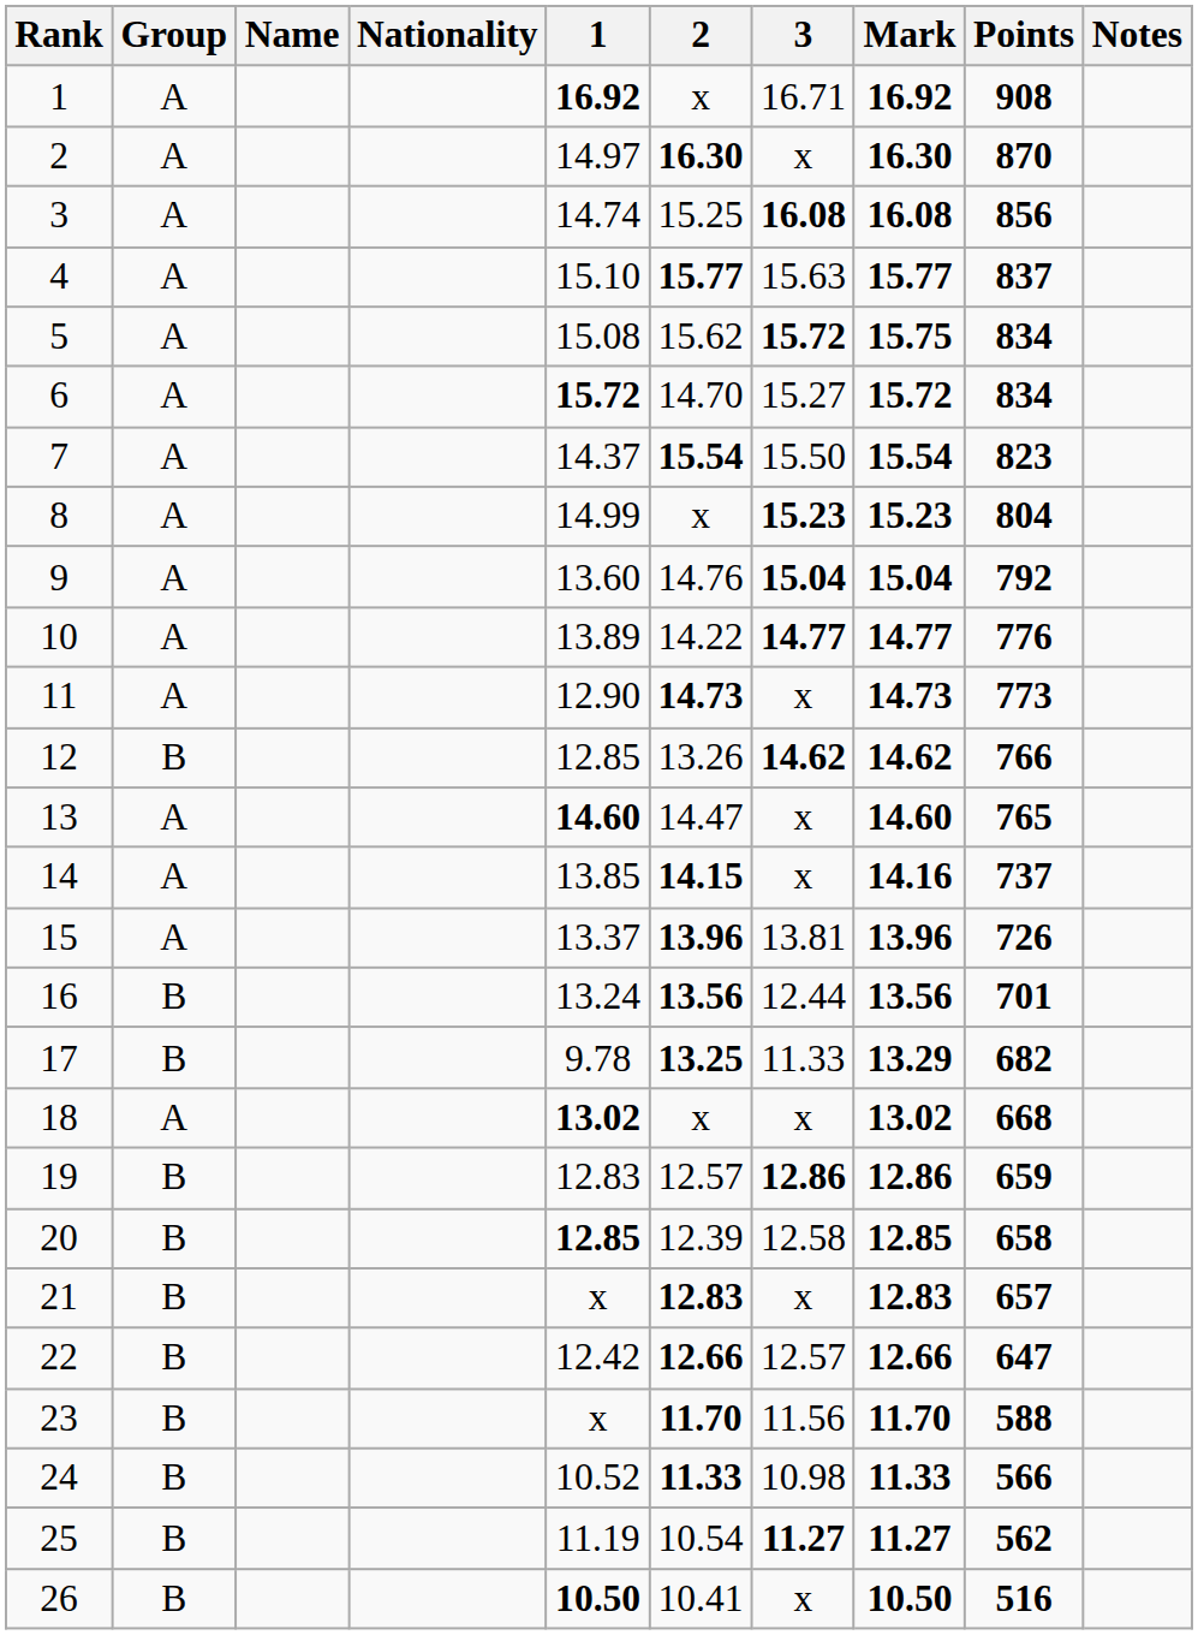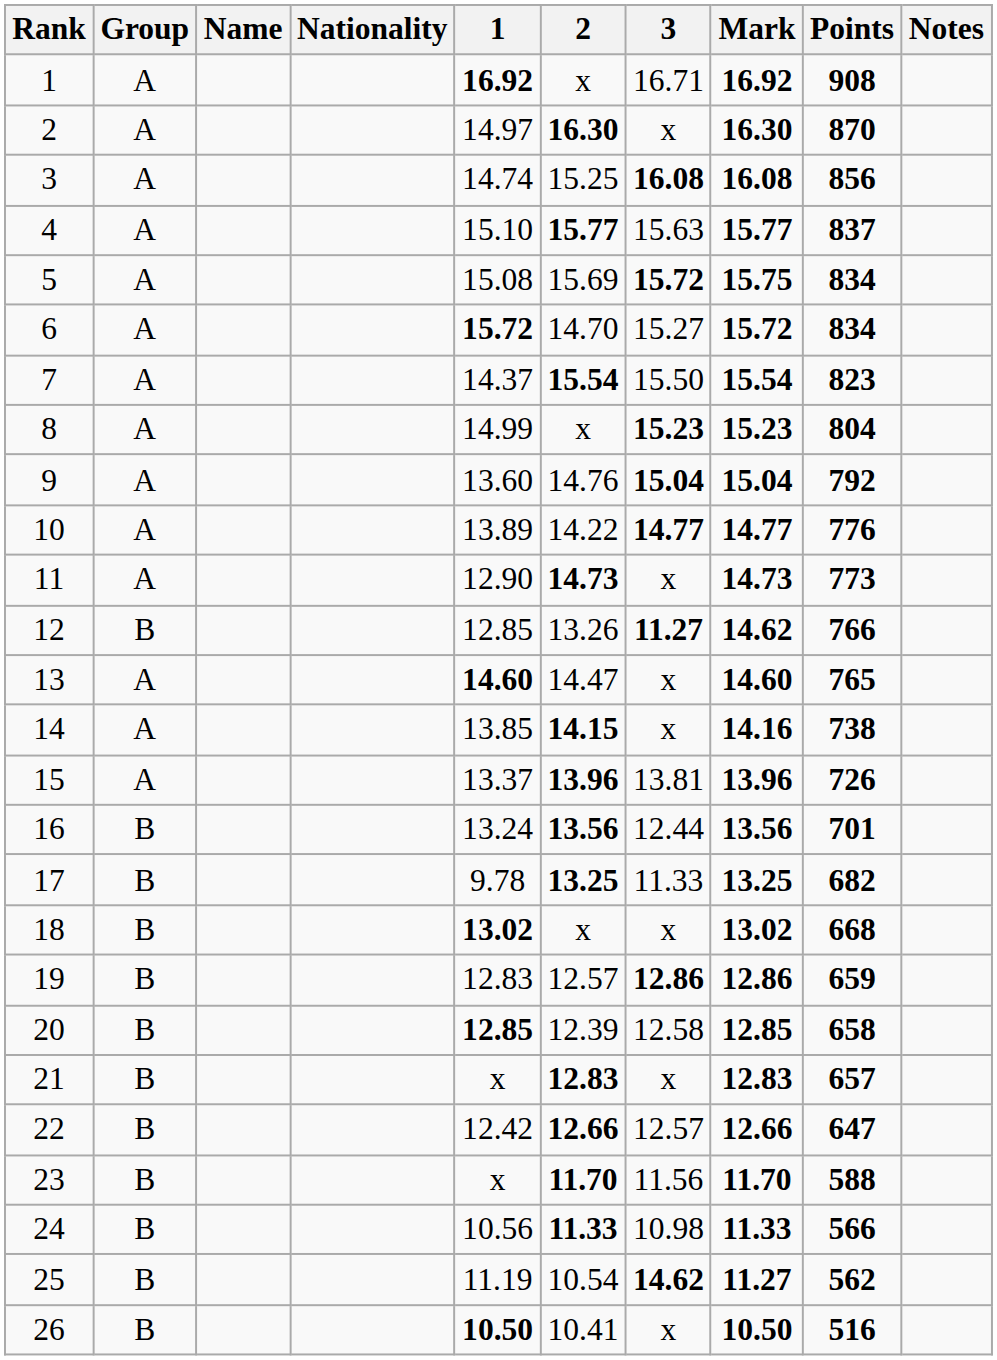 <table class="wikitable sortable" style="text-align:center">
 <tr>
 <th>Rank</th>
 <th>Group</th>
 <th>Name</th>
 <th>Nationality</th>
 <th>1</th>
 <th>2</th>
 <th>3</th>
 <th>Mark</th>
 <th>Points</th>
 <th>Notes</th>
 </tr>
 <tr>
 <td>1</td>
 <td>A</td>
 <td align=left></td>
 <td align=left></td>
 <td><strong>16.92</strong></td>
 <td>x</td>
 <td>16.71</td>
 <td><strong>16.92</strong></td>
 <td><strong>908</strong></td>
 <td></td>
 </tr>
 <tr>
 <td>2</td>
 <td>A</td>
 <td align=left></td>
 <td align=left></td>
 <td>14.97</td>
 <td><strong>16.30</strong></td>
 <td>x</td>
 <td><strong>16.30</strong></td>
 <td><strong>870</strong></td>
 <td></td>
 </tr>
 <tr>
 <td>3</td>
 <td>A</td>
 <td align=left></td>
 <td align=left></td>
 <td>14.74</td>
 <td>15.25</td>
 <td><strong>16.08</strong></td>
 <td><strong>16.08</strong></td>
 <td><strong>856</strong></td>
 <td></td>
 </tr>
 <tr>
 <td>4</td>
 <td>A</td>
 <td align=left></td>
 <td align=left></td>
 <td>15.10</td>
 <td><strong>15.77</strong></td>
 <td>15.63</td>
 <td><strong>15.77</strong></td>
 <td><strong>837</strong></td>
 <td></td>
 </tr>
 <tr>
 <td>5</td>
 <td>A</td>
 <td align=left></td>
 <td align=left></td>
 <td>15.08</td>
-<td>15.62</td>
+<td>15.69</td>
 <td><strong>15.72</strong></td>
 <td><strong>15.75</strong></td>
 <td><strong>834</strong></td>
 <td></td>
 </tr>
 <tr>
 <td>6</td>
 <td>A</td>
 <td align=left></td>
 <td align=left></td>
 <td><strong>15.72</strong></td>
 <td>14.70</td>
 <td>15.27</td>
 <td><strong>15.72</strong></td>
 <td><strong>834</strong></td>
 <td></td>
 </tr>
 <tr>
 <td>7</td>
 <td>A</td>
 <td align=left></td>
 <td align=left></td>
 <td>14.37</td>
 <td><strong>15.54</strong></td>
 <td>15.50</td>
 <td><strong>15.54</strong></td>
 <td><strong>823</strong></td>
 <td></td>
 </tr>
 <tr>
 <td>8</td>
 <td>A</td>
 <td align=left></td>
 <td align=left></td>
 <td>14.99</td>
 <td>x</td>
 <td><strong>15.23</strong></td>
 <td><strong>15.23</strong></td>
 <td><strong>804</strong></td>
 <td></td>
 </tr>
 <tr>
 <td>9</td>
 <td>A</td>
 <td align=left></td>
 <td align=left></td>
 <td>13.60</td>
 <td>14.76</td>
 <td><strong>15.04</strong></td>
 <td><strong>15.04</strong></td>
 <td><strong>792</strong></td>
 <td></td>
 </tr>
 <tr>
 <td>10</td>
 <td>A</td>
 <td align=left></td>
 <td align=left></td>
 <td>13.89</td>
 <td>14.22</td>
 <td><strong>14.77</strong></td>
 <td><strong>14.77</strong></td>
 <td><strong>776</strong></td>
 <td></td>
 </tr>
 <tr>
 <td>11</td>
 <td>A</td>
 <td align=left></td>
 <td align=left></td>
 <td>12.90</td>
 <td><strong>14.73</strong></td>
 <td>x</td>
 <td><strong>14.73</strong></td>
 <td><strong>773</strong></td>
 <td></td>
 </tr>
 <tr>
 <td>12</td>
 <td>B</td>
 <td align=left></td>
 <td align=left></td>
 <td>12.85</td>
 <td>13.26</td>
-<td><strong>14.62</strong></td>
+<td><strong>11.27</strong></td>
 <td><strong>14.62</strong></td>
 <td><strong>766</strong></td>
 <td></td>
 </tr>
 <tr>
 <td>13</td>
 <td>A</td>
 <td align=left></td>
 <td align=left></td>
 <td><strong>14.60</strong></td>
 <td>14.47</td>
 <td>x</td>
 <td><strong>14.60</strong></td>
 <td><strong>765</strong></td>
 <td></td>
 </tr>
 <tr>
 <td>14</td>
 <td>A</td>
 <td align=left></td>
 <td align=left></td>
 <td>13.85</td>
 <td><strong>14.15</strong></td>
 <td>x</td>
 <td><strong>14.16</strong></td>
-<td><strong>737</strong></td>
+<td><strong>738</strong></td>
 <td></td>
 </tr>
 <tr>
 <td>15</td>
 <td>A</td>
 <td align=left></td>
 <td align=left></td>
 <td>13.37</td>
 <td><strong>13.96</strong></td>
 <td>13.81</td>
 <td><strong>13.96</strong></td>
 <td><strong>726</strong></td>
 <td></td>
 </tr>
 <tr>
 <td>16</td>
 <td>B</td>
 <td align=left></td>
 <td align=left></td>
 <td>13.24</td>
 <td><strong>13.56</strong></td>
 <td>12.44</td>
 <td><strong>13.56</strong></td>
 <td><strong>701</strong></td>
 <td></td>
 </tr>
 <tr>
 <td>17</td>
 <td>B</td>
 <td align=left></td>
 <td align=left></td>
 <td>9.78</td>
 <td><strong>13.25</strong></td>
 <td>11.33</td>
-<td><strong>13.29</strong></td>
+<td><strong>13.25</strong></td>
 <td><strong>682</strong></td>
 <td></td>
 </tr>
 <tr>
 <td>18</td>
-<td>A</td>
+<td>B</td>
 <td align=left></td>
 <td align=left></td>
 <td><strong>13.02</strong></td>
 <td>x</td>
 <td>x</td>
 <td><strong>13.02</strong></td>
 <td><strong>668</strong></td>
 <td></td>
 </tr>
 <tr>
 <td>19</td>
 <td>B</td>
 <td align=left></td>
 <td align=left></td>
 <td>12.83</td>
 <td>12.57</td>
 <td><strong>12.86</strong></td>
 <td><strong>12.86</strong></td>
 <td><strong>659</strong></td>
 <td></td>
 </tr>
 <tr>
 <td>20</td>
 <td>B</td>
 <td align=left></td>
 <td align=left></td>
 <td><strong>12.85</strong></td>
 <td>12.39</td>
 <td>12.58</td>
 <td><strong>12.85</strong></td>
 <td><strong>658</strong></td>
 <td></td>
 </tr>
 <tr>
 <td>21</td>
 <td>B</td>
 <td align=left></td>
 <td align=left></td>
 <td>x</td>
 <td><strong>12.83</strong></td>
 <td>x</td>
 <td><strong>12.83</strong></td>
 <td><strong>657</strong></td>
 <td></td>
 </tr>
 <tr>
 <td>22</td>
 <td>B</td>
 <td align=left></td>
 <td align=left></td>
 <td>12.42</td>
 <td><strong>12.66</strong></td>
 <td>12.57</td>
 <td><strong>12.66</strong></td>
 <td><strong>647</strong></td>
 <td></td>
 </tr>
 <tr>
 <td>23</td>
 <td>B</td>
 <td align=left></td>
 <td align=left></td>
 <td>x</td>
 <td><strong>11.70</strong></td>
 <td>11.56</td>
 <td><strong>11.70</strong></td>
 <td><strong>588</strong></td>
 <td></td>
 </tr>
 <tr>
 <td>24</td>
 <td>B</td>
 <td align=left></td>
 <td align=left></td>
-<td>10.52</td>
+<td>10.56</td>
 <td><strong>11.33</strong></td>
 <td>10.98</td>
 <td><strong>11.33</strong></td>
 <td><strong>566</strong></td>
 <td></td>
 </tr>
 <tr>
 <td>25</td>
 <td>B</td>
 <td align=left></td>
 <td align=left></td>
 <td>11.19</td>
 <td>10.54</td>
-<td><strong>11.27</strong></td>
+<td><strong>14.62</strong></td>
 <td><strong>11.27</strong></td>
 <td><strong>562</strong></td>
 <td></td>
 </tr>
 <tr>
 <td>26</td>
 <td>B</td>
 <td align=left></td>
 <td align=left></td>
 <td><strong>10.50</strong></td>
 <td>10.41</td>
 <td>x</td>
 <td><strong>10.50</strong></td>
 <td><strong>516</strong></td>
 <td></td>
 </tr>
 </table>
